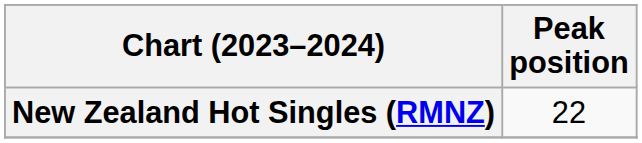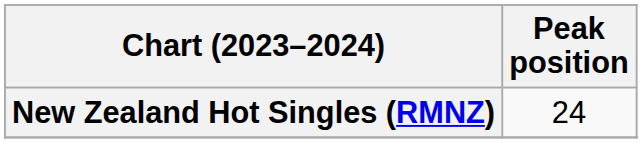 <table class="wikitable sortable plainrowheaders" style="text-align:center">
 <tr>
 <th scope="col">Chart (2023–2024)</th>
 <th scope="col">Peak<br>position</th>
 </tr>
 <tr>
 <th scope="row">New Zealand Hot Singles (<a href='#'>RMNZ</a>)</th>
-<td>22</td>
+<td>24</td>
 </tr>
 <tr>
 </tr>
 <tr>
 </tr>
 <tr>
 </tr>
 </table>
